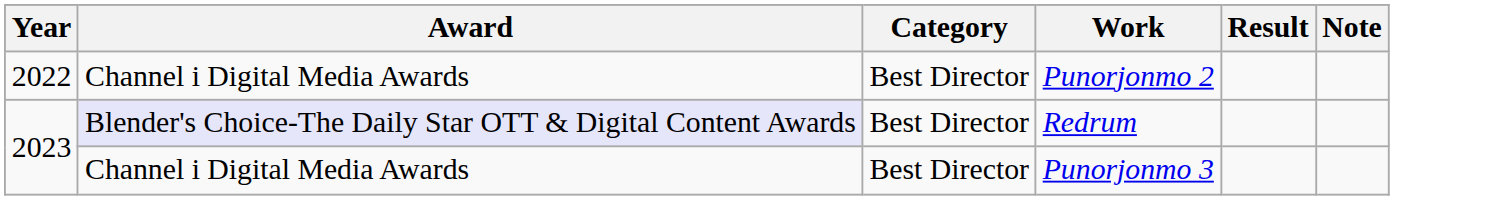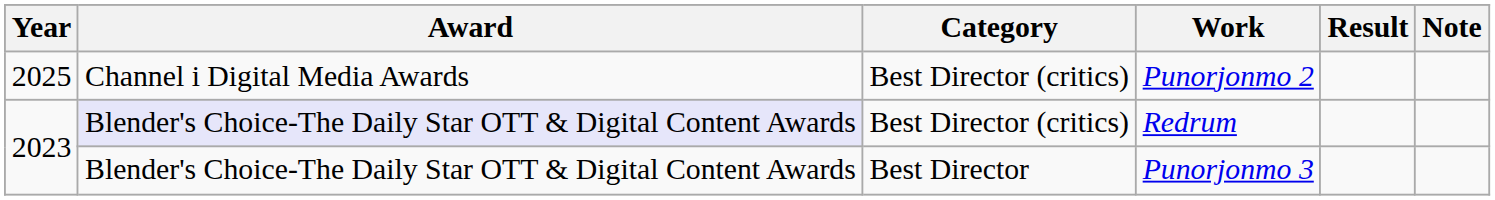 <table class="wikitable">
 <tr>
 <th>Year</th>
 <th>Award</th>
 <th>Category</th>
 <th>Work</th>
 <th>Result</th>
 <th>Note</th>
 </tr>
 <tr>
-<td>2022</td>
+<td>2025</td>
 <td>Channel i Digital Media Awards</td>
-<td>Best Director</td>
+<td>Best Director (critics)</td>
 <td><em><a href='#'>Punorjonmo 2</a></em></td>
 <td></td>
 <td></td>
 </tr>
 <tr>
 <td rowspan="2">2023</td>
 <td style="background: lavender;">Blender's Choice-The Daily Star OTT & Digital Content Awards</td>
-<td>Best Director</td>
+<td>Best Director (critics)</td>
 <td><em><a href='#'>Redrum</a></em></td>
 <td></td>
 <td></td>
 </tr>
 <tr>
-<td>Channel i Digital Media Awards</td>
+<td>Blender's Choice-The Daily Star OTT & Digital Content Awards</td>
 <td>Best Director</td>
 <td><em><a href='#'>Punorjonmo 3</a></em></td>
 <td></td>
 <td></td>
 </tr>
 </table>
